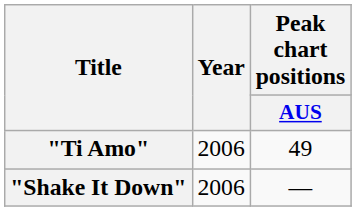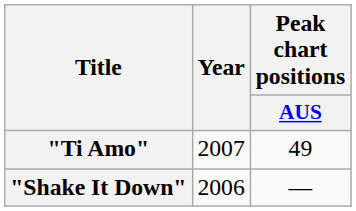 <table class="wikitable plainrowheaders" style="text-align:center;">
 <tr>
 <th scope="col" rowspan="2">Title</th>
 <th scope="col" rowspan="2">Year</th>
 <th scope="col" colspan="1">Peak chart positions</th>
 </tr>
 <tr>
 <th scope="col" style="width:3em;font-size:90%;"><a href='#'>AUS</a><br></th>
 </tr>
 <tr>
 <th scope="row">"Ti Amo"</th>
-<td>2006</td>
+<td>2007</td>
 <td>49</td>
 </tr>
 <tr>
 <th scope="row">"Shake It Down"</th>
 <td>2006</td>
 <td>—</td>
 </tr>
 </table>
